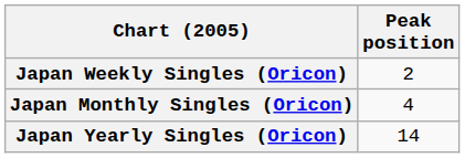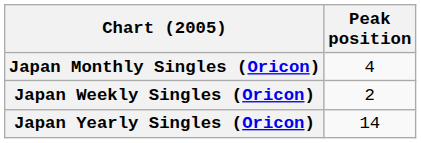 <table class="wikitable sortable plainrowheaders" style="text-align:center;">
 <tr>
 <th scope="col">Chart (2005)</th>
 <th scope="col">Peak<br>position</th>
 </tr>
 <tr>
+<th scope="row">Japan Monthly Singles (<a href='#'>Oricon</a>)</th>
+<td style="text-align:center;">4</td>
+</tr>
+<tr>
 <th scope="row">Japan Weekly Singles (<a href='#'>Oricon</a>)</th>
 <td style="text-align:center;">2</td>
-</tr>
-<tr>
-<th scope="row">Japan Monthly Singles (<a href='#'>Oricon</a>)</th>
-<td style="text-align:center;">4</td>
 </tr>
 <tr>
 <th scope="row">Japan Yearly Singles (<a href='#'>Oricon</a>)</th>
 <td style="text-align:center;">14</td>
 </tr>
 </table>
